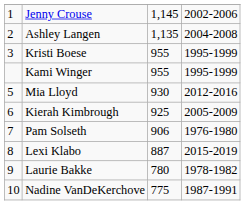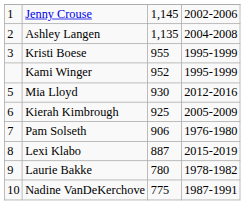 <table class="wikitable">
 <tr>
 </tr>
 <tr>
 <td>1</td>
 <td><a href='#'>Jenny Crouse</a></td>
 <td>1,145</td>
 <td style="font-size:100%;">2002-2006</td>
 </tr>
 <tr>
 <td>2</td>
 <td>Ashley Langen</td>
 <td>1,135</td>
 <td style="font-size:100%;">2004-2008</td>
 </tr>
 <tr>
 <td>3</td>
 <td>Kristi Boese</td>
 <td>955</td>
 <td style="font-size:100%;">1995-1999</td>
 </tr>
 <tr>
 <td></td>
 <td>Kami Winger</td>
-<td>955</td>
+<td>952</td>
 <td style="font-size:100%;">1995-1999</td>
 </tr>
 <tr>
 <td>5</td>
 <td>Mia Lloyd</td>
 <td>930</td>
 <td style="font-size:100%;">2012-2016</td>
 </tr>
 <tr>
 <td>6</td>
 <td>Kierah Kimbrough</td>
 <td>925</td>
 <td style="font-size:100%;">2005-2009</td>
 </tr>
 <tr>
 <td>7</td>
 <td>Pam Solseth</td>
 <td>906</td>
 <td style="font-size:100%;">1976-1980</td>
 </tr>
 <tr>
 <td>8</td>
 <td>Lexi Klabo</td>
 <td>887</td>
 <td style="font-size:100%;">2015-2019</td>
 </tr>
 <tr>
 <td>9</td>
 <td>Laurie Bakke</td>
 <td>780</td>
 <td style="font-size:100%;">1978-1982</td>
 </tr>
 <tr>
 <td>10</td>
 <td>Nadine VanDeKerchove</td>
 <td>775</td>
 <td style="font-size:100%;">1987-1991</td>
 </tr>
 </table>
